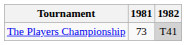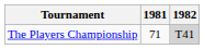 <table class="wikitable" style="font-size:95%;text-align:center;">
 <tr>
 <th>Tournament</th>
 <th>1981</th>
 <th>1982</th>
 </tr>
 <tr>
 <td align="left"><a href='#'>The Players Championship</a></td>
-<td>73</td>
+<td>71</td>
 <td style="background: lightgrey;">T41</td>
 </tr>
 </table>
